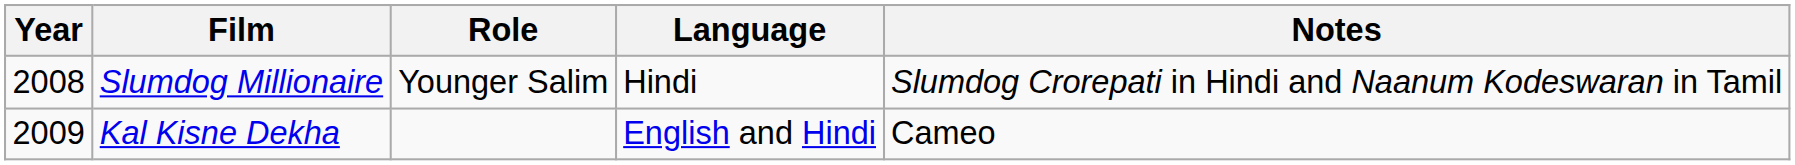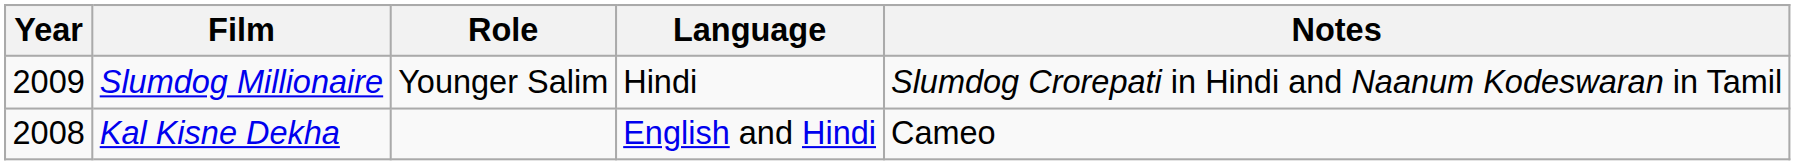 <table class="wikitable" border="1">
 <tr>
 <th>Year</th>
 <th>Film</th>
 <th>Role</th>
 <th>Language</th>
 <th>Notes</th>
 </tr>
 <tr>
-<td>2008</td>
+<td>2009</td>
 <td><em><a href='#'>Slumdog Millionaire</a></em></td>
 <td>Younger Salim</td>
 <td>Hindi</td>
 <td><em>Slumdog Crorepati</em> in Hindi and <em>Naanum Kodeswaran</em> in Tamil</td>
 </tr>
 <tr>
-<td>2009</td>
+<td>2008</td>
 <td><em><a href='#'>Kal Kisne Dekha</a></em></td>
 <td></td>
 <td><a href='#'>English</a> and <a href='#'>Hindi</a></td>
 <td>Cameo</td>
 </tr>
 </table>
